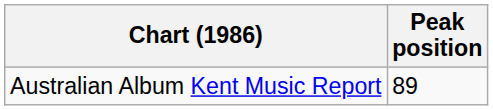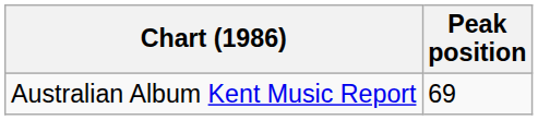 <table class="wikitable sortable">
 <tr>
 <th>Chart (1986)</th>
 <th>Peak<br>position</th>
 </tr>
 <tr>
 <td>Australian Album <a href='#'>Kent Music Report</a></td>
-<td>89</td>
+<td>69</td>
 </tr>
 </table>
